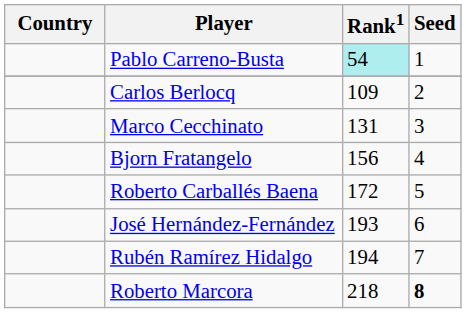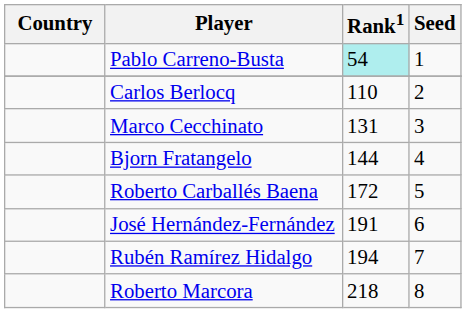 <table class="sortable wikitable">
 <tr>
 <th width="70">Country</th>
 <th width="175">Player</th>
 <th>Rank<sup>1</sup></th>
 <th>Seed</th>
 </tr>
 <tr>
 <td></td>
 <td><a href='#'>Pablo Carreno-Busta</a></td>
 <td style="background: paleturquoise;">54</td>
 <td>1</td>
 </tr>
 <tr>
 </tr>
 <tr>
 <td></td>
 <td><a href='#'>Carlos Berlocq</a></td>
-<td>109</td>
+<td>110</td>
 <td>2</td>
 </tr>
 <tr>
 <td></td>
 <td><a href='#'>Marco Cecchinato</a></td>
 <td>131</td>
 <td>3</td>
 </tr>
 <tr>
 <td></td>
 <td><a href='#'>Bjorn Fratangelo</a></td>
-<td>156</td>
+<td>144</td>
 <td>4</td>
 </tr>
 <tr>
 <td></td>
 <td><a href='#'>Roberto Carballés Baena</a></td>
 <td>172</td>
 <td>5</td>
 </tr>
 <tr>
 <td></td>
 <td><a href='#'>José Hernández-Fernández</a></td>
-<td>193</td>
+<td>191</td>
 <td>6</td>
 </tr>
 <tr>
 <td></td>
 <td><a href='#'>Rubén Ramírez Hidalgo</a></td>
 <td>194</td>
 <td>7</td>
 </tr>
 <tr>
 <td></td>
 <td><a href='#'>Roberto Marcora</a></td>
 <td>218</td>
-<td><strong>8</strong></td>
+<td>8</td>
 </tr>
 </table>
